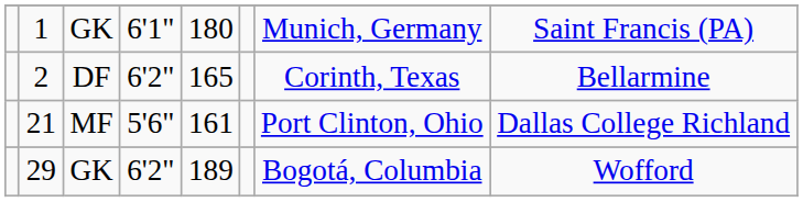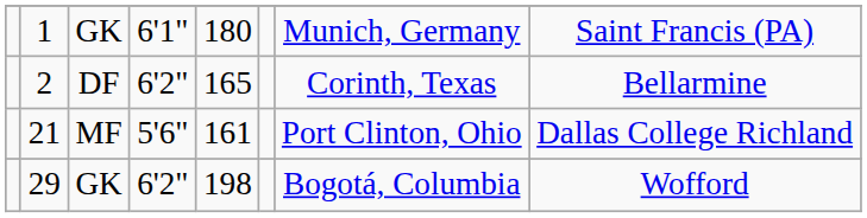 <table class="wikitable sortable" border="1" style="text-align:center;">
 <tr align=center>
 </tr>
 <tr>
 <td></td>
 <td>1</td>
 <td>GK</td>
 <td>6'1"</td>
 <td>180</td>
 <td></td>
 <td><a href='#'>Munich, Germany</a></td>
 <td><a href='#'>Saint Francis (PA)</a></td>
 </tr>
 <tr>
 <td></td>
 <td>2</td>
 <td>DF</td>
 <td>6'2"</td>
 <td>165</td>
 <td></td>
 <td><a href='#'>Corinth, Texas</a></td>
 <td><a href='#'>Bellarmine</a></td>
 </tr>
 <tr>
 <td></td>
 <td>21</td>
 <td>MF</td>
 <td>5'6"</td>
 <td>161</td>
 <td></td>
 <td><a href='#'>Port Clinton, Ohio</a></td>
 <td><a href='#'>Dallas College Richland</a></td>
 </tr>
 <tr>
 <td></td>
 <td>29</td>
 <td>GK</td>
 <td>6'2"</td>
-<td>189</td>
+<td>198</td>
 <td></td>
 <td><a href='#'>Bogotá, Columbia</a></td>
 <td><a href='#'>Wofford</a></td>
 </tr>
 </table>
